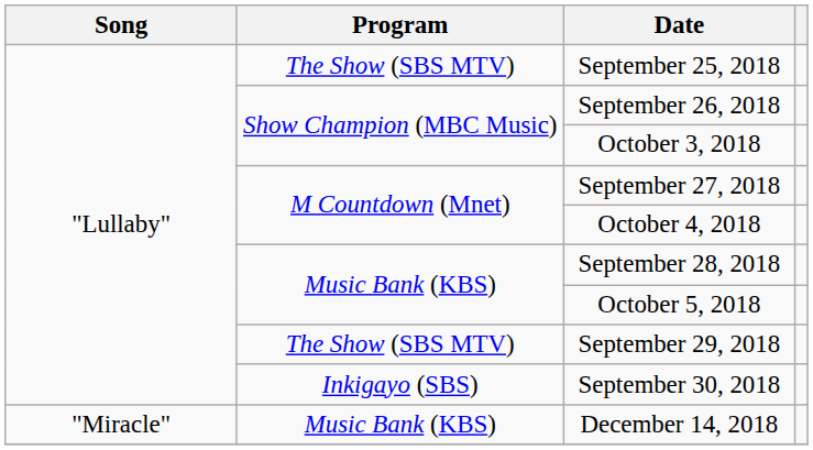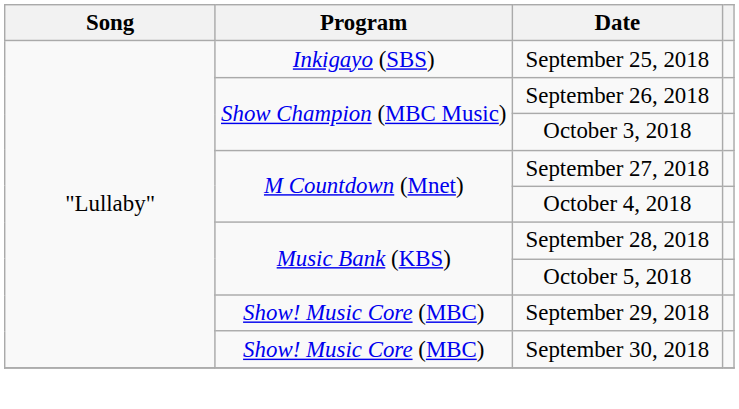 <table class="wikitable" style="text-align:center">
 <tr>
 <th width="140">Song</th>
 <th width="200">Program</th>
 <th width="140">Date</th>
 <th></th>
 </tr>
 <tr>
 <td rowspan="9">"Lullaby"</td>
-<td><em><a href='#'>The Show</a></em> (<a href='#'>SBS MTV</a>)</td>
+<td><em><a href='#'>Inkigayo</a></em> (<a href='#'>SBS</a>)</td>
 <td>September 25, 2018</td>
 <td></td>
 </tr>
 <tr>
 <td rowspan="2"><em><a href='#'>Show Champion</a></em> (<a href='#'>MBC Music</a>)</td>
 <td>September 26, 2018</td>
 <td></td>
 </tr>
 <tr>
 <td>October 3, 2018</td>
 <td></td>
 </tr>
 <tr>
 <td rowspan="2"><em><a href='#'>M Countdown</a></em> (<a href='#'>Mnet</a>)</td>
 <td>September 27, 2018</td>
 <td></td>
 </tr>
 <tr>
 <td>October 4, 2018</td>
 <td></td>
 </tr>
 <tr>
 <td rowspan="2"><em><a href='#'>Music Bank</a></em> (<a href='#'>KBS</a>)</td>
 <td>September 28, 2018</td>
 <td></td>
 </tr>
 <tr>
 <td>October 5, 2018</td>
 <td></td>
 </tr>
 <tr>
-<td><em><a href='#'>The Show</a></em> (<a href='#'>SBS MTV</a>)</td>
+<td><em><a href='#'>Show! Music Core</a></em> (<a href='#'>MBC</a>)</td>
 <td>September 29, 2018</td>
 <td></td>
 </tr>
 <tr>
-<td><em><a href='#'>Inkigayo</a></em> (<a href='#'>SBS</a>)</td>
+<td><em><a href='#'>Show! Music Core</a></em> (<a href='#'>MBC</a>)</td>
 <td>September 30, 2018</td>
-<td></td>
-</tr>
-<tr>
-<td>"Miracle"</td>
-<td><em><a href='#'>Music Bank</a></em> (<a href='#'>KBS</a>)</td>
-<td>December 14, 2018</td>
 <td></td>
 </tr>
 <tr>
 </tr>
 </table>
